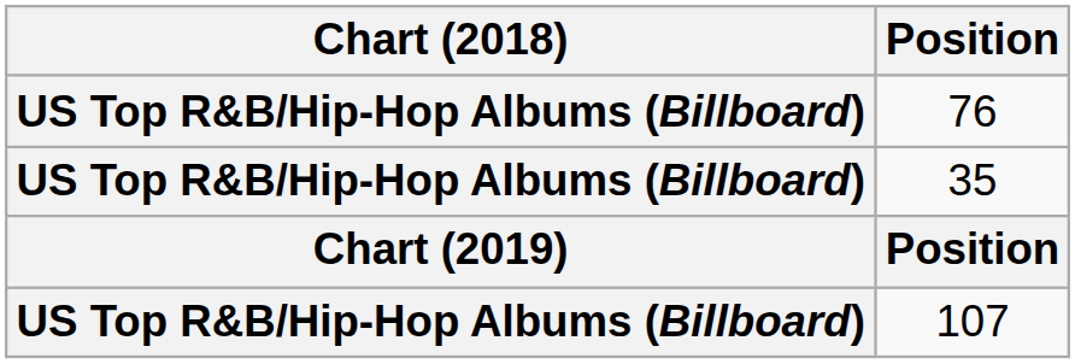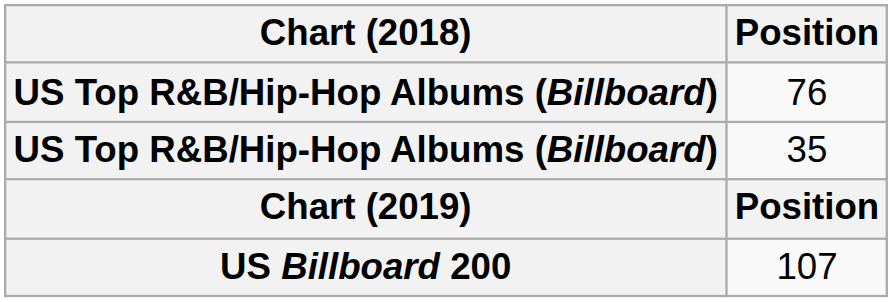 <table class="wikitable plainrowheaders" style="text-align:center">
 <tr>
 <th scope="col">Chart (2018)</th>
 <th scope="col">Position</th>
 </tr>
 <tr>
 <th scope="row">US Top R&B/Hip-Hop Albums (<em>Billboard</em>)</th>
 <td>76</td>
 </tr>
 <tr>
 <th scope="row">US Top R&B/Hip-Hop Albums (<em>Billboard</em>)</th>
 <td>35</td>
 </tr>
 <tr>
 <th scope="col">Chart (2019)</th>
 <th scope="col">Position</th>
 </tr>
 <tr>
-<th scope="row">US Top R&B/Hip-Hop Albums (<em>Billboard</em>)</th>
+<th scope="row">US <em>Billboard</em> 200</th>
 <td>107</td>
 </tr>
 </table>
